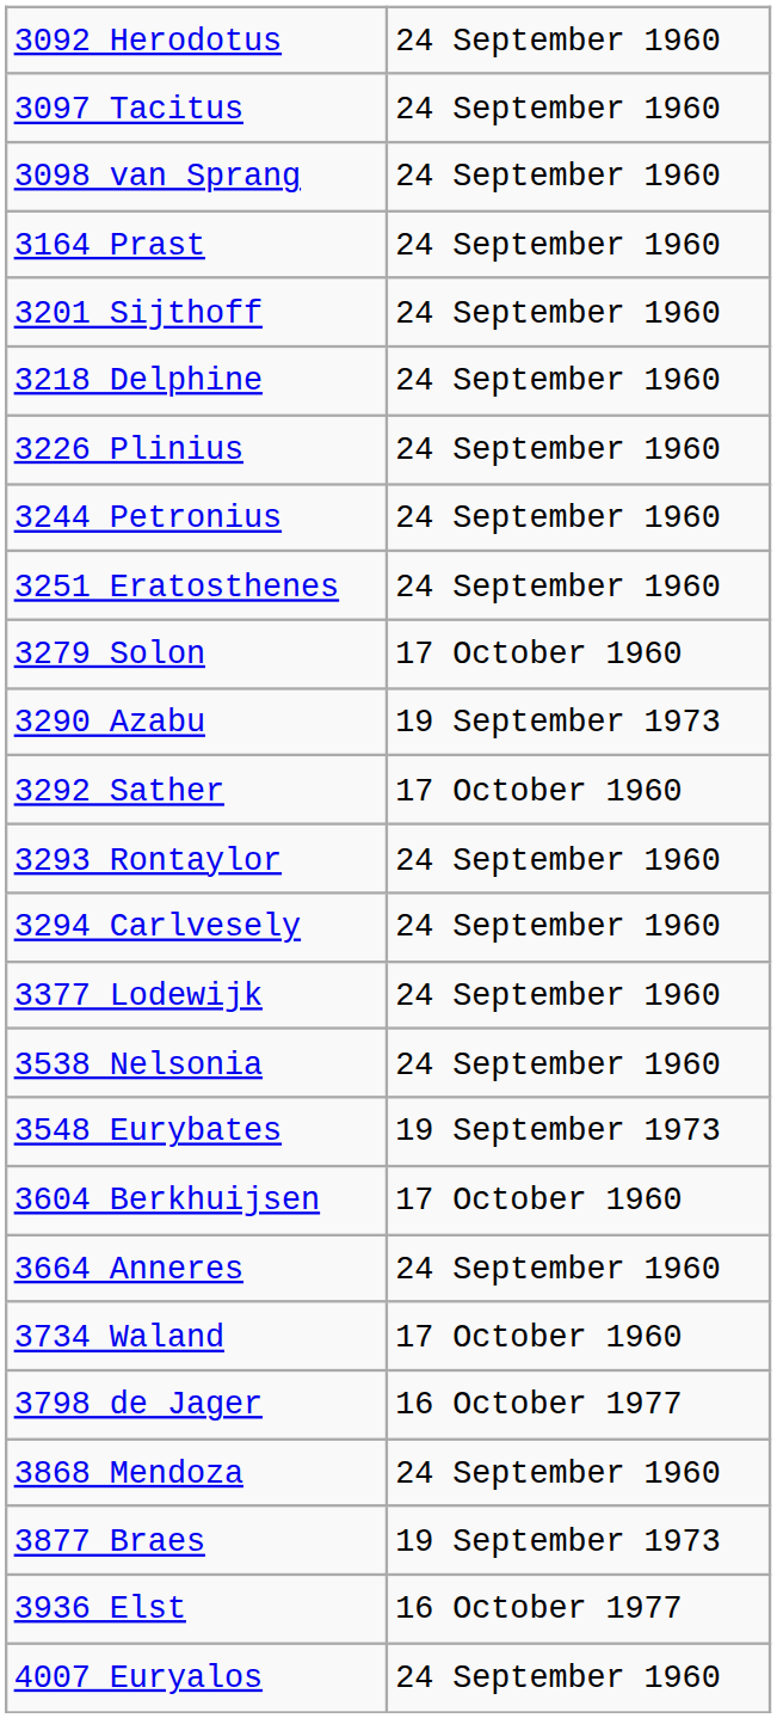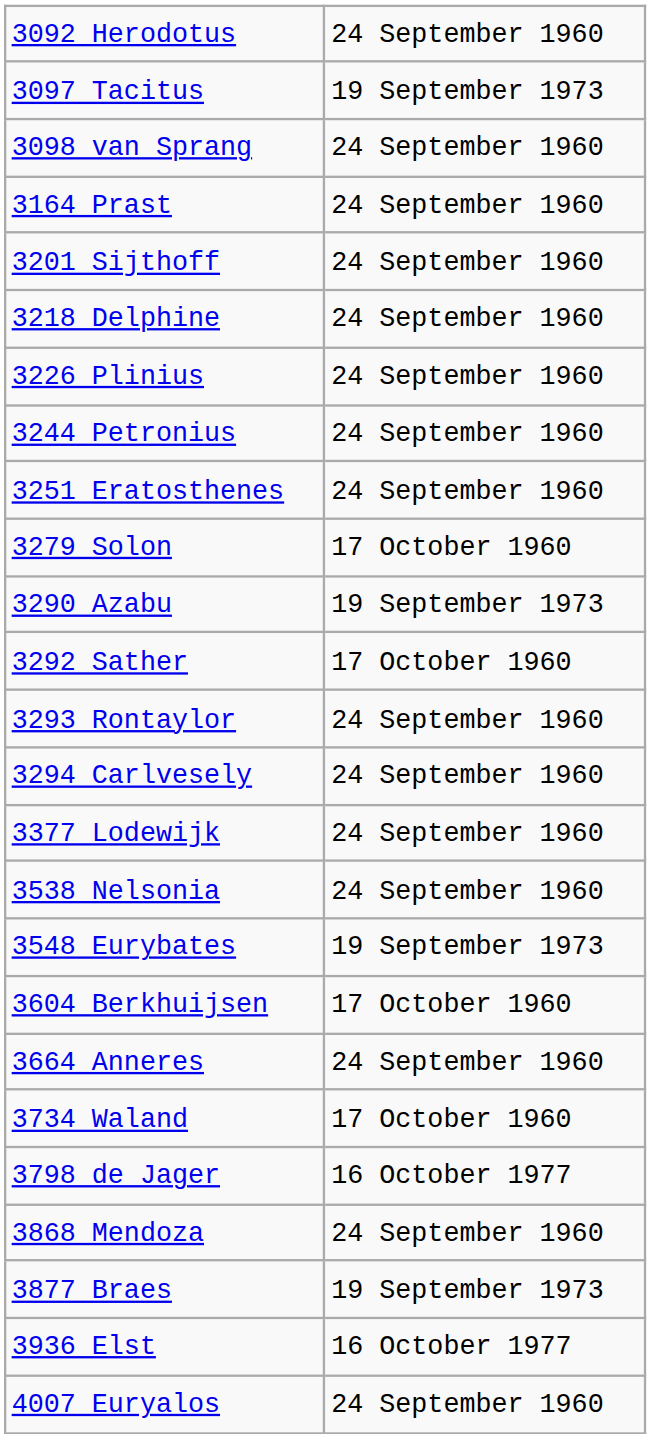 <table class="wikitable" style="font-size: 89%; float: left; width: 24em; margin-right: 1em; line-height: 1.65em">
 <tr>
 <td><a href='#'>3092 Herodotus</a></td>
 <td>24 September 1960</td>
 </tr>
 <tr>
 <td><a href='#'>3097 Tacitus</a></td>
-<td>24 September 1960</td>
+<td>19 September 1973</td>
 </tr>
 <tr>
 <td><a href='#'>3098 van Sprang</a></td>
 <td>24 September 1960</td>
 </tr>
 <tr>
 <td><a href='#'>3164 Prast</a></td>
 <td>24 September 1960</td>
 </tr>
 <tr>
 <td><a href='#'>3201 Sijthoff</a></td>
 <td>24 September 1960</td>
 </tr>
 <tr>
 <td><a href='#'>3218 Delphine</a></td>
 <td>24 September 1960</td>
 </tr>
 <tr>
 <td><a href='#'>3226 Plinius</a></td>
 <td>24 September 1960</td>
 </tr>
 <tr>
 <td><a href='#'>3244 Petronius</a></td>
 <td>24 September 1960</td>
 </tr>
 <tr>
 <td><a href='#'>3251 Eratosthenes</a></td>
 <td>24 September 1960</td>
 </tr>
 <tr>
 <td><a href='#'>3279 Solon</a></td>
 <td>17 October 1960</td>
 </tr>
 <tr>
 <td><a href='#'>3290 Azabu</a></td>
 <td>19 September 1973</td>
 </tr>
 <tr>
 <td><a href='#'>3292 Sather</a></td>
 <td>17 October 1960</td>
 </tr>
 <tr>
 <td><a href='#'>3293 Rontaylor</a></td>
 <td>24 September 1960</td>
 </tr>
 <tr>
 <td><a href='#'>3294 Carlvesely</a></td>
 <td>24 September 1960</td>
 </tr>
 <tr>
 <td><a href='#'>3377 Lodewijk</a></td>
 <td>24 September 1960</td>
 </tr>
 <tr>
 <td><a href='#'>3538 Nelsonia</a></td>
 <td>24 September 1960</td>
 </tr>
 <tr>
 <td><a href='#'>3548 Eurybates</a></td>
 <td>19 September 1973</td>
 </tr>
 <tr>
 <td><a href='#'>3604 Berkhuijsen</a></td>
 <td>17 October 1960</td>
 </tr>
 <tr>
 <td><a href='#'>3664 Anneres</a></td>
 <td>24 September 1960</td>
 </tr>
 <tr>
 <td><a href='#'>3734 Waland</a></td>
 <td>17 October 1960</td>
 </tr>
 <tr>
 <td><a href='#'>3798 de Jager</a></td>
 <td>16 October 1977</td>
 </tr>
 <tr>
 <td><a href='#'>3868 Mendoza</a></td>
 <td>24 September 1960</td>
 </tr>
 <tr>
 <td><a href='#'>3877 Braes</a></td>
 <td>19 September 1973</td>
 </tr>
 <tr>
 <td><a href='#'>3936 Elst</a></td>
 <td>16 October 1977</td>
 </tr>
 <tr>
 <td><a href='#'>4007 Euryalos</a></td>
 <td>24 September 1960</td>
 </tr>
 </table>
